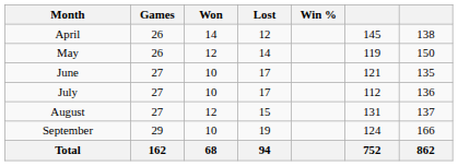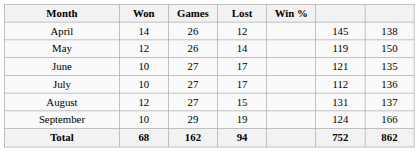 <table class="wikitable" style="font-size:95%; text-align:center; width:38em;margin: 0.5em auto;">
 <tr>
 <th width="28%">Month</th>
+<th width="12%">Won</th>
 <th width="12%">Games</th>
-<th width="12%">Won</th>
 <th width="12%">Lost</th>
 <th width="12%">Win %</th>
 <th width="12%"></th>
 <th width="12%"></th>
 </tr>
 <tr>
 <td>April</td>
+<td>14</td>
 <td>26</td>
-<td>14</td>
 <td>12</td>
 <td></td>
 <td>145</td>
 <td>138</td>
 </tr>
 <tr>
 <td>May</td>
+<td>12</td>
 <td>26</td>
-<td>12</td>
 <td>14</td>
 <td></td>
 <td>119</td>
 <td>150</td>
 </tr>
 <tr>
 <td>June</td>
+<td>10</td>
 <td>27</td>
-<td>10</td>
 <td>17</td>
 <td></td>
 <td>121</td>
 <td>135</td>
 </tr>
 <tr>
 <td>July</td>
+<td>10</td>
 <td>27</td>
-<td>10</td>
 <td>17</td>
 <td></td>
 <td>112</td>
 <td>136</td>
 </tr>
 <tr>
 <td>August</td>
+<td>12</td>
 <td>27</td>
-<td>12</td>
 <td>15</td>
 <td></td>
 <td>131</td>
 <td>137</td>
 </tr>
 <tr>
 <td>September</td>
+<td>10</td>
 <td>29</td>
-<td>10</td>
 <td>19</td>
 <td></td>
 <td>124</td>
 <td>166</td>
 </tr>
 <tr>
 <th>Total</th>
+<th>68</th>
 <th>162</th>
-<th>68</th>
 <th>94</th>
 <th></th>
 <th>752</th>
 <th>862</th>
 </tr>
 </table>
